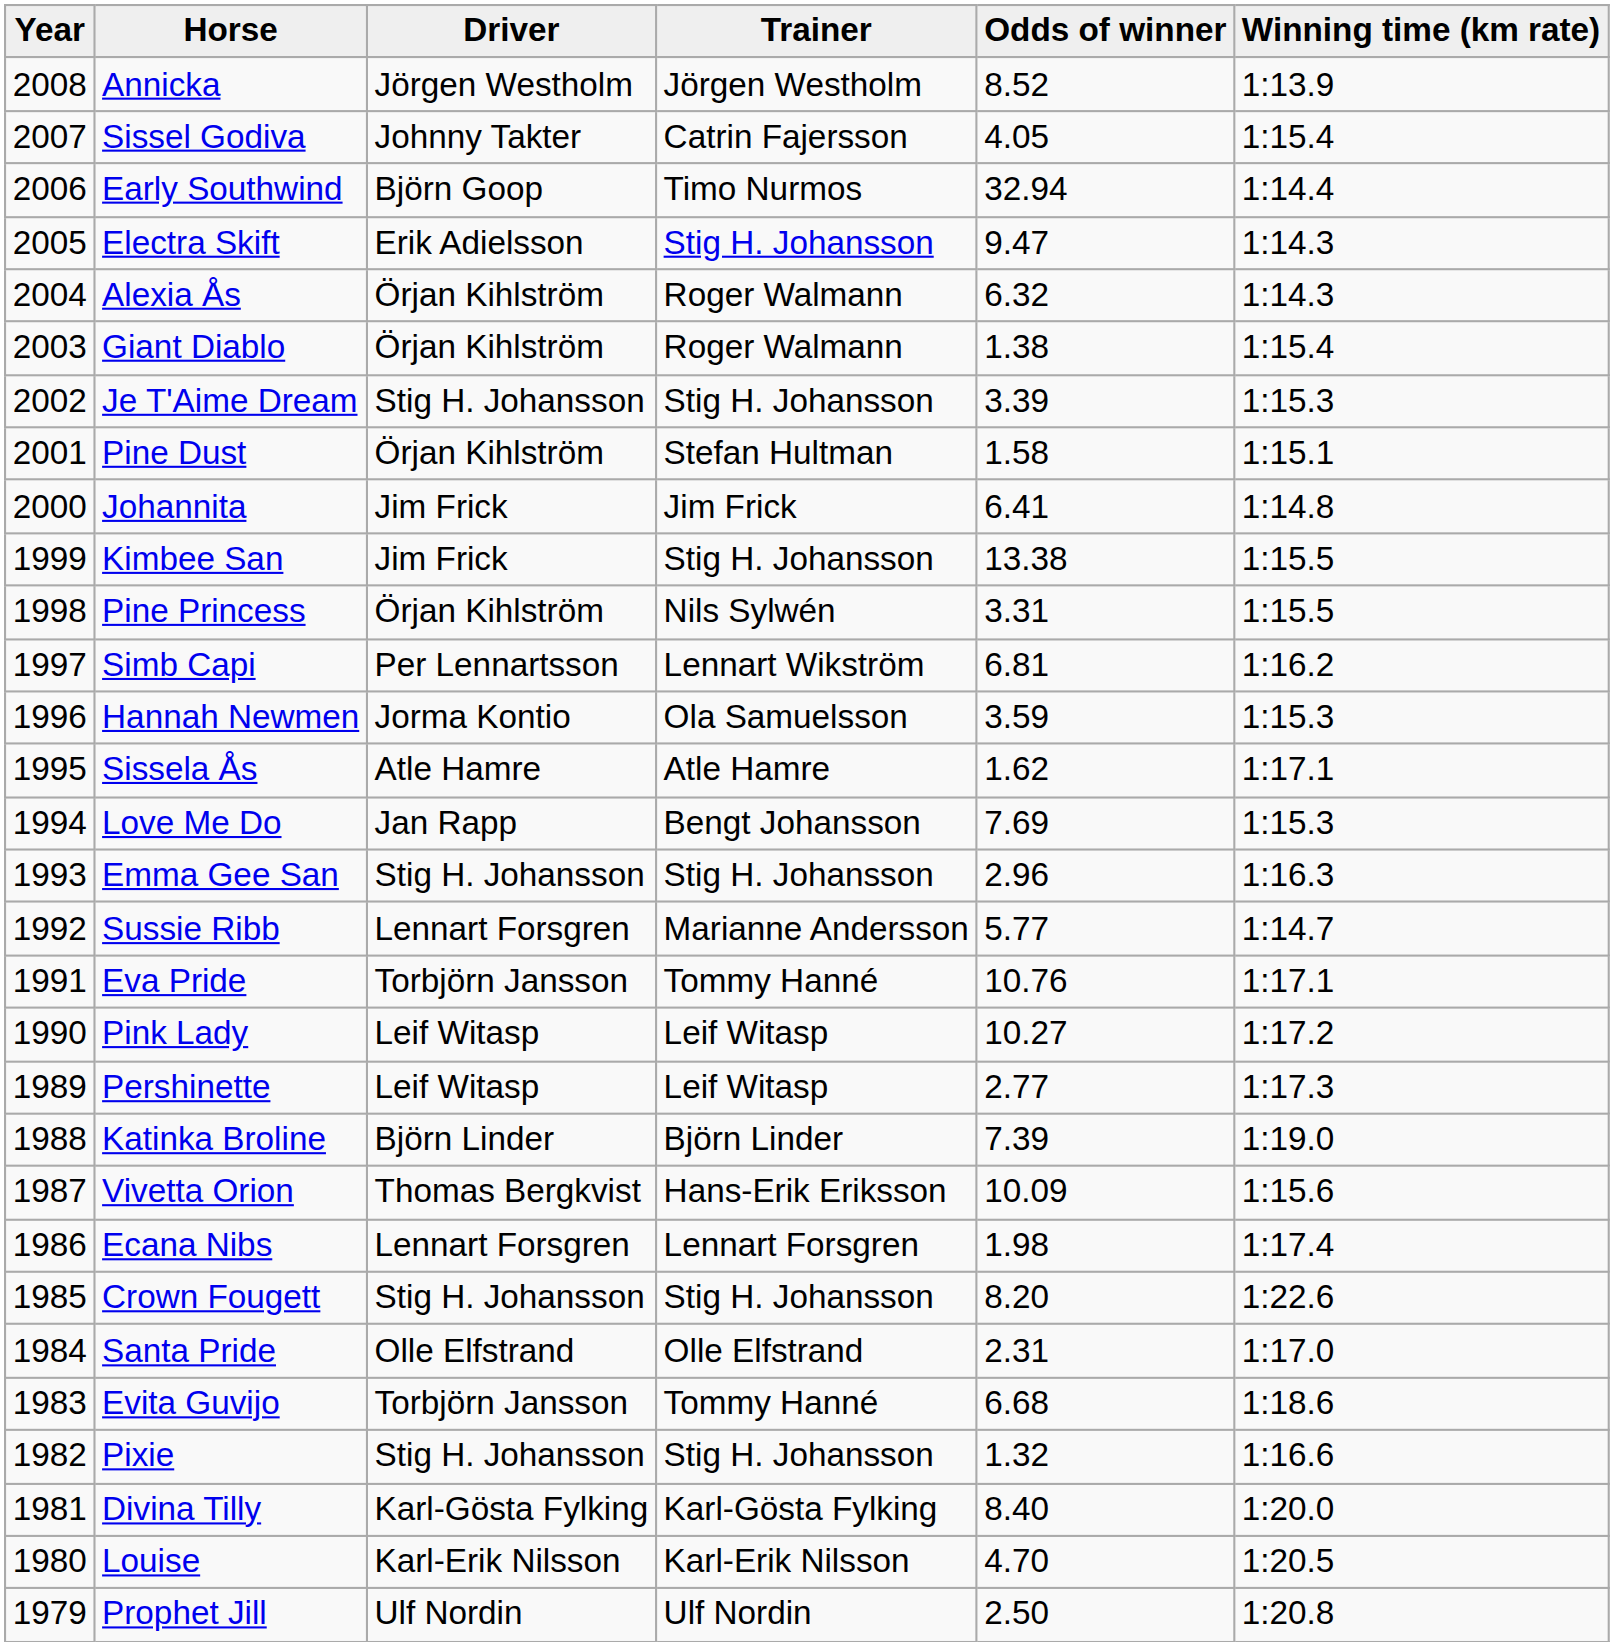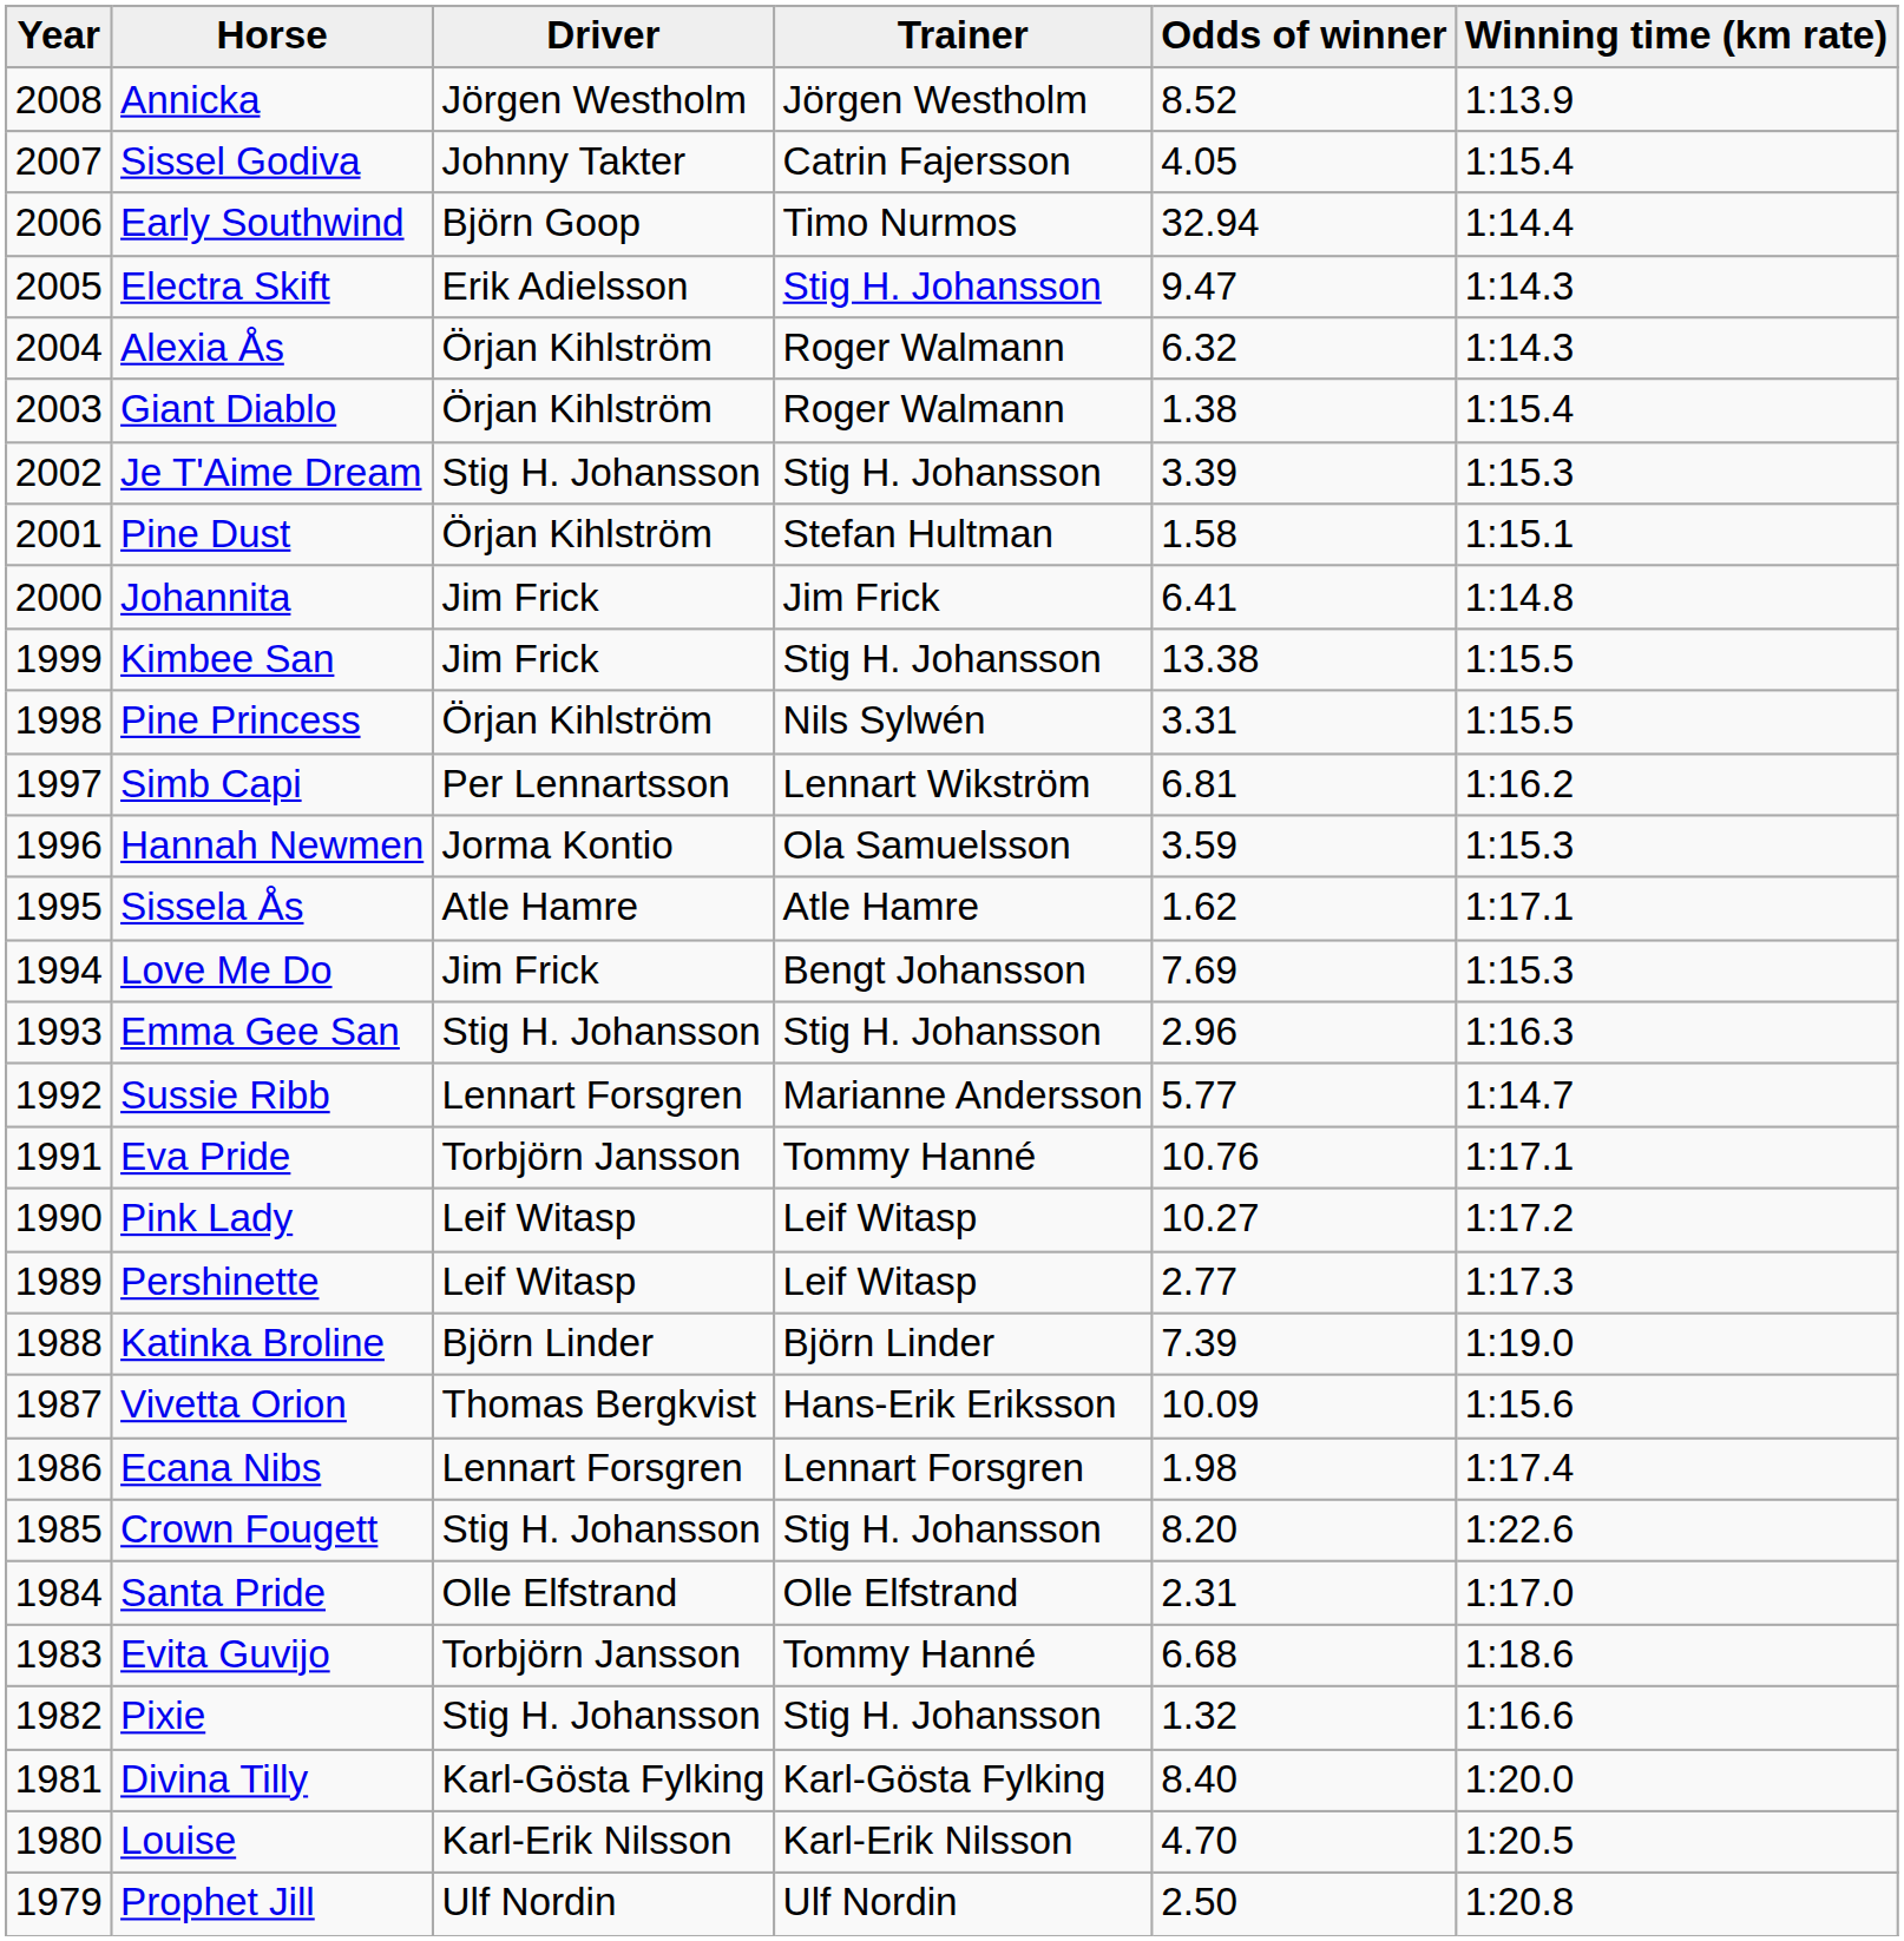 <table class="wikitable">
 <tr ---- align="center">
 <th align="left" style="background:#efefef;">Year</th>
 <th align="left" style="background:#efefef;">Horse</th>
 <th align="left" style="background:#efefef;">Driver</th>
 <th align="left" style="background:#efefef;">Trainer</th>
 <th align="left" style="background:#efefef;">Odds of winner</th>
 <th align="left" style="background:#efefef;">Winning time (km rate)</th>
 </tr>
 <tr ---->
 <td>2008</td>
 <td><a href='#'>Annicka</a></td>
 <td>Jörgen Westholm</td>
 <td>Jörgen Westholm</td>
 <td>8.52</td>
 <td>1:13.9</td>
 </tr>
 <tr ---->
 <td>2007</td>
 <td><a href='#'>Sissel Godiva</a></td>
 <td>Johnny Takter</td>
 <td>Catrin Fajersson</td>
 <td>4.05</td>
 <td>1:15.4</td>
 </tr>
 <tr ---->
 <td>2006</td>
 <td><a href='#'>Early Southwind</a></td>
 <td>Björn Goop</td>
 <td>Timo Nurmos</td>
 <td>32.94</td>
 <td>1:14.4</td>
 </tr>
 <tr ---->
 <td>2005</td>
 <td><a href='#'>Electra Skift</a></td>
 <td>Erik Adielsson</td>
 <td><a href='#'>Stig H. Johansson</a></td>
 <td>9.47</td>
 <td>1:14.3</td>
 </tr>
 <tr ---->
 <td>2004</td>
 <td><a href='#'>Alexia Ås</a></td>
 <td>Örjan Kihlström</td>
 <td>Roger Walmann</td>
 <td>6.32</td>
 <td>1:14.3</td>
 </tr>
 <tr ---->
 <td>2003</td>
 <td><a href='#'>Giant Diablo</a></td>
 <td>Örjan Kihlström</td>
 <td>Roger Walmann</td>
 <td>1.38</td>
 <td>1:15.4</td>
 </tr>
 <tr ---->
 <td>2002</td>
 <td><a href='#'>Je T'Aime Dream</a></td>
 <td>Stig H. Johansson</td>
 <td>Stig H. Johansson</td>
 <td>3.39</td>
 <td>1:15.3</td>
 </tr>
 <tr ---->
 <td>2001</td>
 <td><a href='#'>Pine Dust</a></td>
 <td>Örjan Kihlström</td>
 <td>Stefan Hultman</td>
 <td>1.58</td>
 <td>1:15.1</td>
 </tr>
 <tr ---->
 <td>2000</td>
 <td><a href='#'>Johannita</a></td>
 <td>Jim Frick</td>
 <td>Jim Frick</td>
 <td>6.41</td>
 <td>1:14.8</td>
 </tr>
 <tr ---->
 <td>1999</td>
 <td><a href='#'>Kimbee San</a></td>
 <td>Jim Frick</td>
 <td>Stig H. Johansson</td>
 <td>13.38</td>
 <td>1:15.5</td>
 </tr>
 <tr ---->
 <td>1998</td>
 <td><a href='#'>Pine Princess</a></td>
 <td>Örjan Kihlström</td>
 <td>Nils Sylwén</td>
 <td>3.31</td>
 <td>1:15.5</td>
 </tr>
 <tr ---->
 <td>1997</td>
 <td><a href='#'>Simb Capi</a></td>
 <td>Per Lennartsson</td>
 <td>Lennart Wikström</td>
 <td>6.81</td>
 <td>1:16.2</td>
 </tr>
 <tr ---->
 <td>1996</td>
 <td><a href='#'>Hannah Newmen</a></td>
 <td>Jorma Kontio</td>
 <td>Ola Samuelsson</td>
 <td>3.59</td>
 <td>1:15.3</td>
 </tr>
 <tr ---->
 <td>1995</td>
 <td><a href='#'>Sissela Ås</a></td>
 <td>Atle Hamre</td>
 <td>Atle Hamre</td>
 <td>1.62</td>
 <td>1:17.1</td>
 </tr>
 <tr ---->
 <td>1994</td>
 <td><a href='#'>Love Me Do</a></td>
-<td>Jan Rapp</td>
+<td>Jim Frick</td>
 <td>Bengt Johansson</td>
 <td>7.69</td>
 <td>1:15.3</td>
 </tr>
 <tr ---->
 <td>1993</td>
 <td><a href='#'>Emma Gee San</a></td>
 <td>Stig H. Johansson</td>
 <td>Stig H. Johansson</td>
 <td>2.96</td>
 <td>1:16.3</td>
 </tr>
 <tr ---->
 <td>1992</td>
 <td><a href='#'>Sussie Ribb</a></td>
 <td>Lennart Forsgren</td>
 <td>Marianne Andersson</td>
 <td>5.77</td>
 <td>1:14.7</td>
 </tr>
 <tr ---->
 <td>1991</td>
 <td><a href='#'>Eva Pride</a></td>
 <td>Torbjörn Jansson</td>
 <td>Tommy Hanné</td>
 <td>10.76</td>
 <td>1:17.1</td>
 </tr>
 <tr ---->
 <td>1990</td>
 <td><a href='#'>Pink Lady</a></td>
 <td>Leif Witasp</td>
 <td>Leif Witasp</td>
 <td>10.27</td>
 <td>1:17.2</td>
 </tr>
 <tr ---->
 <td>1989</td>
 <td><a href='#'>Pershinette</a></td>
 <td>Leif Witasp</td>
 <td>Leif Witasp</td>
 <td>2.77</td>
 <td>1:17.3</td>
 </tr>
 <tr ---->
 <td>1988</td>
 <td><a href='#'>Katinka Broline</a></td>
 <td>Björn Linder</td>
 <td>Björn Linder</td>
 <td>7.39</td>
 <td>1:19.0</td>
 </tr>
 <tr ---->
 <td>1987</td>
 <td><a href='#'>Vivetta Orion</a></td>
 <td>Thomas Bergkvist</td>
 <td>Hans-Erik Eriksson</td>
 <td>10.09</td>
 <td>1:15.6</td>
 </tr>
 <tr ---->
 <td>1986</td>
 <td><a href='#'>Ecana Nibs</a></td>
 <td>Lennart Forsgren</td>
 <td>Lennart Forsgren</td>
 <td>1.98</td>
 <td>1:17.4</td>
 </tr>
 <tr ---->
 <td>1985</td>
 <td><a href='#'>Crown Fougett</a></td>
 <td>Stig H. Johansson</td>
 <td>Stig H. Johansson</td>
 <td>8.20</td>
 <td>1:22.6</td>
 </tr>
 <tr ---->
 <td>1984</td>
 <td><a href='#'>Santa Pride</a></td>
 <td>Olle Elfstrand</td>
 <td>Olle Elfstrand</td>
 <td>2.31</td>
 <td>1:17.0</td>
 </tr>
 <tr ---->
 <td>1983</td>
 <td><a href='#'>Evita Guvijo</a></td>
 <td>Torbjörn Jansson</td>
 <td>Tommy Hanné</td>
 <td>6.68</td>
 <td>1:18.6</td>
 </tr>
 <tr ---->
 <td>1982</td>
 <td><a href='#'>Pixie</a></td>
 <td>Stig H. Johansson</td>
 <td>Stig H. Johansson</td>
 <td>1.32</td>
 <td>1:16.6</td>
 </tr>
 <tr ---->
 <td>1981</td>
 <td><a href='#'>Divina Tilly</a></td>
 <td>Karl-Gösta Fylking</td>
 <td>Karl-Gösta Fylking</td>
 <td>8.40</td>
 <td>1:20.0</td>
 </tr>
 <tr ---->
 <td>1980</td>
 <td><a href='#'>Louise</a></td>
 <td>Karl-Erik Nilsson</td>
 <td>Karl-Erik Nilsson</td>
 <td>4.70</td>
 <td>1:20.5</td>
 </tr>
 <tr ---->
 <td>1979</td>
 <td><a href='#'>Prophet Jill</a></td>
 <td>Ulf Nordin</td>
 <td>Ulf Nordin</td>
 <td>2.50</td>
 <td>1:20.8</td>
 </tr>
 </table>
